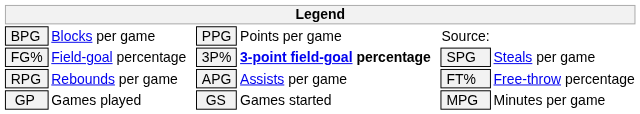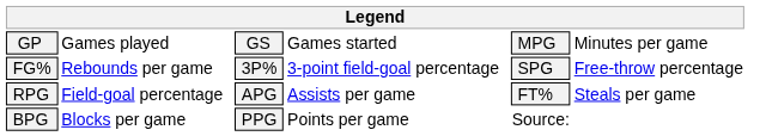 <table class="toccolours collapsible collapsed" style="min-width:40em; font-size: 90%; white-space: nowrap;">
 <tr>
 <th colspan="6" style="background-color: #F2F2F2; border: 1px solid #AAAAAA;">Legend</th>
+</tr>
+<tr>
+<td style="background-color: #F2F2F2; border: 1px solid black;">  GP</td>
+<td>Games played</td>
+<td style="background-color: #F2F2F2; border: 1px solid black">  GS </td>
+<td>Games started</td>
+<td style="background-color: #F2F2F2; border: 1px solid black"> MPG </td>
+<td>Minutes per game</td>
+</tr>
+<tr>
+<td style="background-color: #F2F2F2; border: 1px solid black;"> FG% </td>
+<td><a href='#'>Rebounds</a> per game</td>
+<td style="background-color: #F2F2F2; border: 1px solid black"> 3P% </td>
+<td style="padding-right: 8px"><a href='#'>3-point field-goal</a> percentage</td>
+<td style="background-color: #F2F2F2; border: 1px solid black"> SPG </td>
+<td><a href='#'>Free-throw</a> percentage</td>
+</tr>
+<tr>
+<td style="background-color: #F2F2F2; border: 1px solid black;"> RPG </td>
+<td style="padding-right: 8px"><a href='#'>Field-goal</a> percentage</td>
+<td style="background-color: #F2F2F2; border: 1px solid black"> APG </td>
+<td><a href='#'>Assists</a> per game</td>
+<td style="background-color: #F2F2F2; border: 1px solid black"> FT% </td>
+<td><a href='#'>Steals</a> per game</td>
 </tr>
 <tr>
 <td style="background-color: #F2F2F2; border: 1px solid black;"> BPG </td>
 <td><a href='#'>Blocks</a> per game</td>
 <td style="background-color: #F2F2F2; border: 1px solid black"> PPG </td>
 <td>Points per game</td>
 <td>Source:</td>
 <td></td>
 </tr>
-<tr>
-<td style="background-color: #F2F2F2; border: 1px solid black;"> FG% </td>
-<td style="padding-right: 8px"><a href='#'>Field-goal</a> percentage</td>
-<td style="background-color: #F2F2F2; border: 1px solid black"> 3P% </td>
-<td style="padding-right: 8px"><strong><a href='#'>3-point field-goal</a> percentage</strong></td>
-<td style="background-color: #F2F2F2; border: 1px solid black"> SPG </td>
-<td><a href='#'>Steals</a> per game</td>
-</tr>
-<tr>
-<td style="background-color: #F2F2F2; border: 1px solid black;"> RPG </td>
-<td><a href='#'>Rebounds</a> per game</td>
-<td style="background-color: #F2F2F2; border: 1px solid black"> APG </td>
-<td><a href='#'>Assists</a> per game</td>
-<td style="background-color: #F2F2F2; border: 1px solid black"> FT% </td>
-<td><a href='#'>Free-throw</a> percentage</td>
-</tr>
-<tr>
-<td style="background-color: #F2F2F2; border: 1px solid black;">  GP</td>
-<td>Games played</td>
-<td style="background-color: #F2F2F2; border: 1px solid black">  GS </td>
-<td>Games started</td>
-<td style="background-color: #F2F2F2; border: 1px solid black"> MPG </td>
-<td>Minutes per game</td>
-</tr>
 </table>
